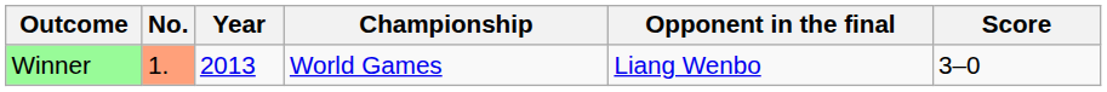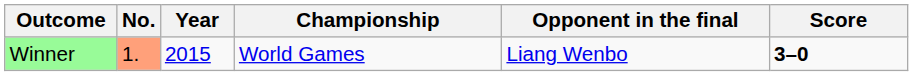 <table class="sortable wikitable">
 <tr>
 <th width="80">Outcome</th>
 <th width="20">No.</th>
 <th width="50">Year</th>
 <th style="width:200px;">Championship</th>
 <th style="width:200px;">Opponent in the final</th>
 <th style="width:100px;">Score</th>
 </tr>
 <tr>
 <td style="background:#98fb98;">Winner</td>
 <td style="background: lightsalmon;">1.</td>
-<td><a href='#'>2013</a></td>
+<td><a href='#'>2015</a></td>
 <td><a href='#'>World Games</a></td>
 <td> <a href='#'>Liang Wenbo</a></td>
-<td>3–0</td>
+<td><strong>3–0</strong></td>
 </tr>
 </table>
